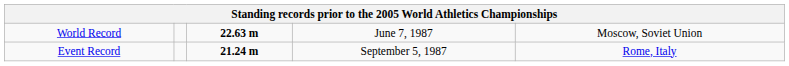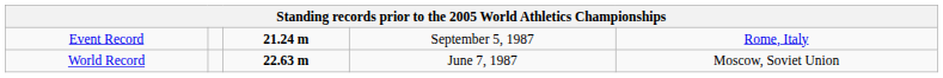 <table class="wikitable" style=" text-align:center; font-size:110%;" width="95%">
 <tr>
 <th colspan="5">Standing records prior to the 2005 World Athletics Championships</th>
+</tr>
+<tr>
+<td><a href='#'>Event Record</a></td>
+<td></td>
+<td><strong>21.24 m</strong></td>
+<td>September 5, 1987</td>
+<td> <a href='#'>Rome, Italy</a></td>
 </tr>
 <tr>
 <td><a href='#'>World Record</a></td>
 <td></td>
 <td><strong>22.63 m</strong></td>
 <td>June 7, 1987</td>
 <td> Moscow, Soviet Union</td>
 </tr>
-<tr>
-<td><a href='#'>Event Record</a></td>
-<td></td>
-<td><strong>21.24 m</strong></td>
-<td>September 5, 1987</td>
-<td> <a href='#'>Rome, Italy</a></td>
-</tr>
 </table>
